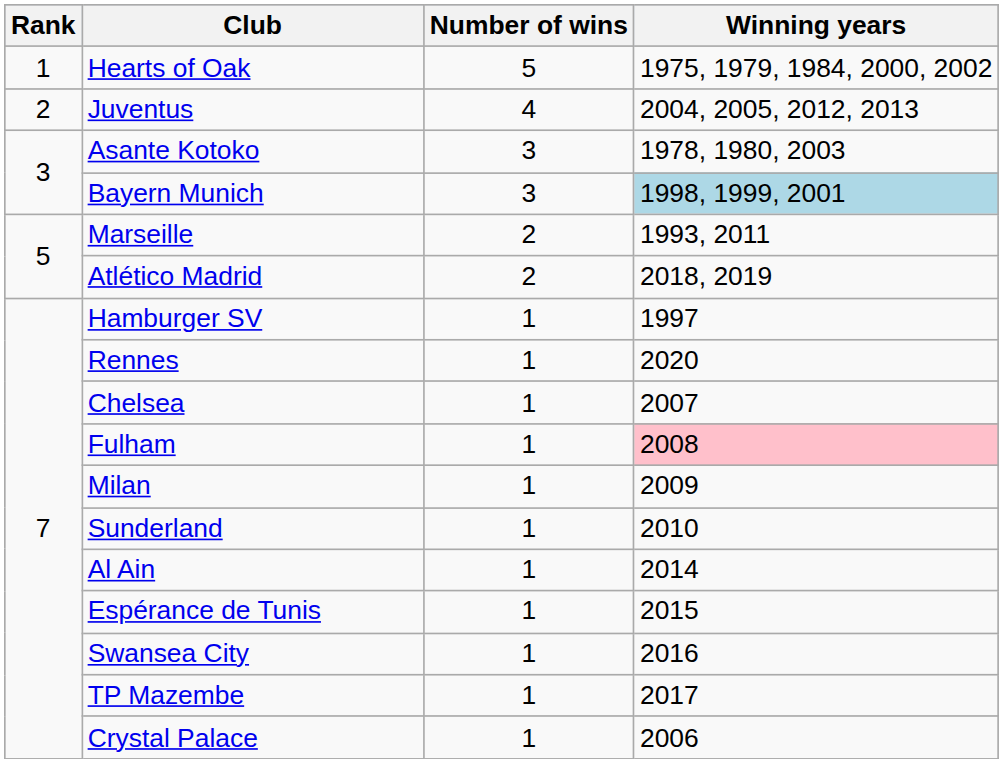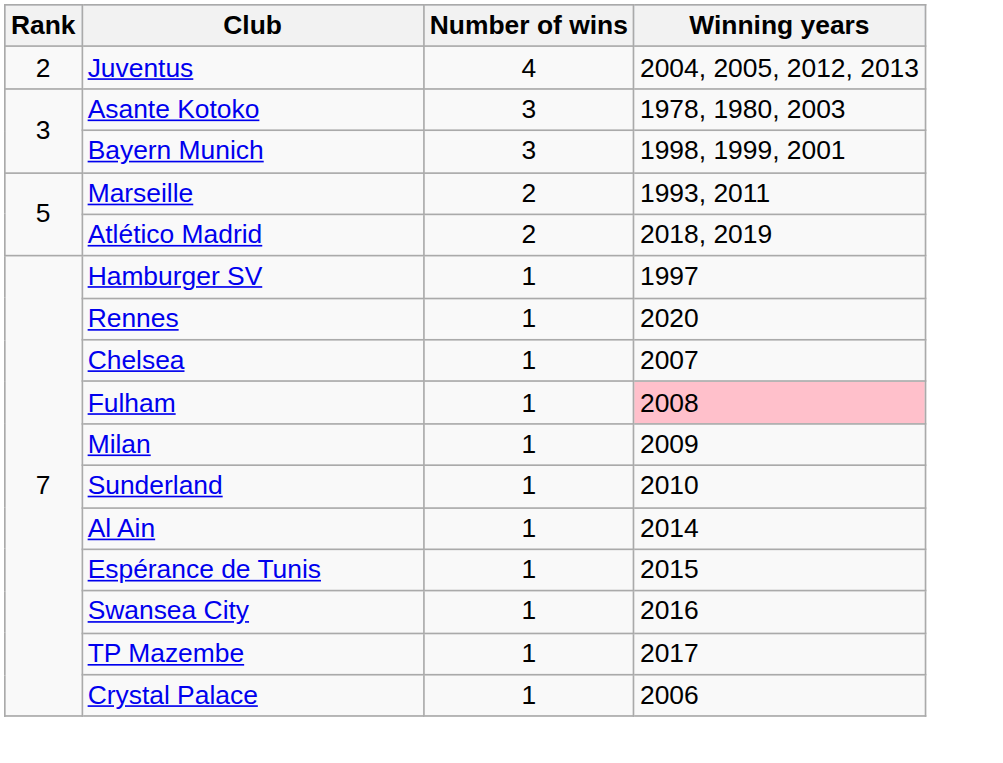 <table class="wikitable sortable" style="text-align:center;">
 <tr style="background-color:#CEDAF2;">
 <th>Rank</th>
 <th style="width:200px;" class="unsortable">Club</th>
 <th>Number of wins</th>
 <th class="unsortable">Winning years</th>
-</tr>
-<tr>
-<td>1</td>
-<td style="text-align:left;"> <a href='#'>Hearts of Oak</a></td>
-<td>5</td>
-<td style="text-align:left;">1975, 1979, 1984, 2000, 2002</td>
 </tr>
 <tr>
 <td>2</td>
 <td style="text-align:left;"> <a href='#'>Juventus</a></td>
 <td>4</td>
 <td style="text-align:left;">2004, 2005, 2012, 2013</td>
 </tr>
 <tr>
 <td rowspan=2>3</td>
 <td style="text-align:left;"> <a href='#'>Asante Kotoko</a></td>
 <td>3</td>
 <td style="text-align:left;">1978, 1980, 2003</td>
 </tr>
 <tr>
 <td style="text-align:left;"> <a href='#'>Bayern Munich</a></td>
 <td>3</td>
-<td style="background: lightblue; text-align:left;">1998, 1999, 2001</td>
+<td style="text-align:left;">1998, 1999, 2001</td>
 </tr>
 <tr>
 <td rowspan=2>5</td>
 <td style="text-align:left;"> <a href='#'>Marseille</a></td>
 <td>2</td>
 <td style="text-align:left;">1993, 2011</td>
 </tr>
 <tr>
 <td style="text-align:left;"> <a href='#'>Atlético Madrid</a></td>
 <td>2</td>
 <td style="text-align:left;">2018, 2019</td>
 </tr>
 <tr>
 <td rowspan=11>7</td>
 <td style="text-align:left;"> <a href='#'>Hamburger SV</a></td>
 <td>1</td>
 <td style="text-align:left;">1997</td>
 </tr>
 <tr>
 <td style="text-align:left;"> <a href='#'>Rennes</a></td>
 <td>1</td>
 <td style="text-align:left;">2020</td>
 </tr>
 <tr>
 <td style="text-align:left;"> <a href='#'>Chelsea</a></td>
 <td>1</td>
 <td style="text-align:left;">2007</td>
 </tr>
 <tr>
 <td style="text-align:left;"> <a href='#'>Fulham</a></td>
 <td>1</td>
 <td style="background: pink; text-align:left;">2008</td>
 </tr>
 <tr>
 <td style="text-align:left;"> <a href='#'>Milan</a></td>
 <td>1</td>
 <td style="text-align:left;">2009</td>
 </tr>
 <tr>
 <td style="text-align:left;"> <a href='#'>Sunderland</a></td>
 <td>1</td>
 <td style="text-align:left;">2010</td>
 </tr>
 <tr>
 <td style="text-align:left;"> <a href='#'>Al Ain</a></td>
 <td>1</td>
 <td style="text-align:left;">2014</td>
 </tr>
 <tr>
 <td style="text-align:left;"> <a href='#'>Espérance de Tunis</a></td>
 <td>1</td>
 <td style="text-align:left;">2015</td>
 </tr>
 <tr>
 <td style="text-align:left;"> <a href='#'>Swansea City</a></td>
 <td>1</td>
 <td style="text-align:left;">2016</td>
 </tr>
 <tr>
 <td style="text-align:left;"> <a href='#'>TP Mazembe</a></td>
 <td>1</td>
 <td style="text-align:left;">2017</td>
 </tr>
 <tr>
 <td style="text-align:left;"> <a href='#'>Crystal Palace</a></td>
 <td>1</td>
 <td style="text-align:left;">2006</td>
 </tr>
 </table>
